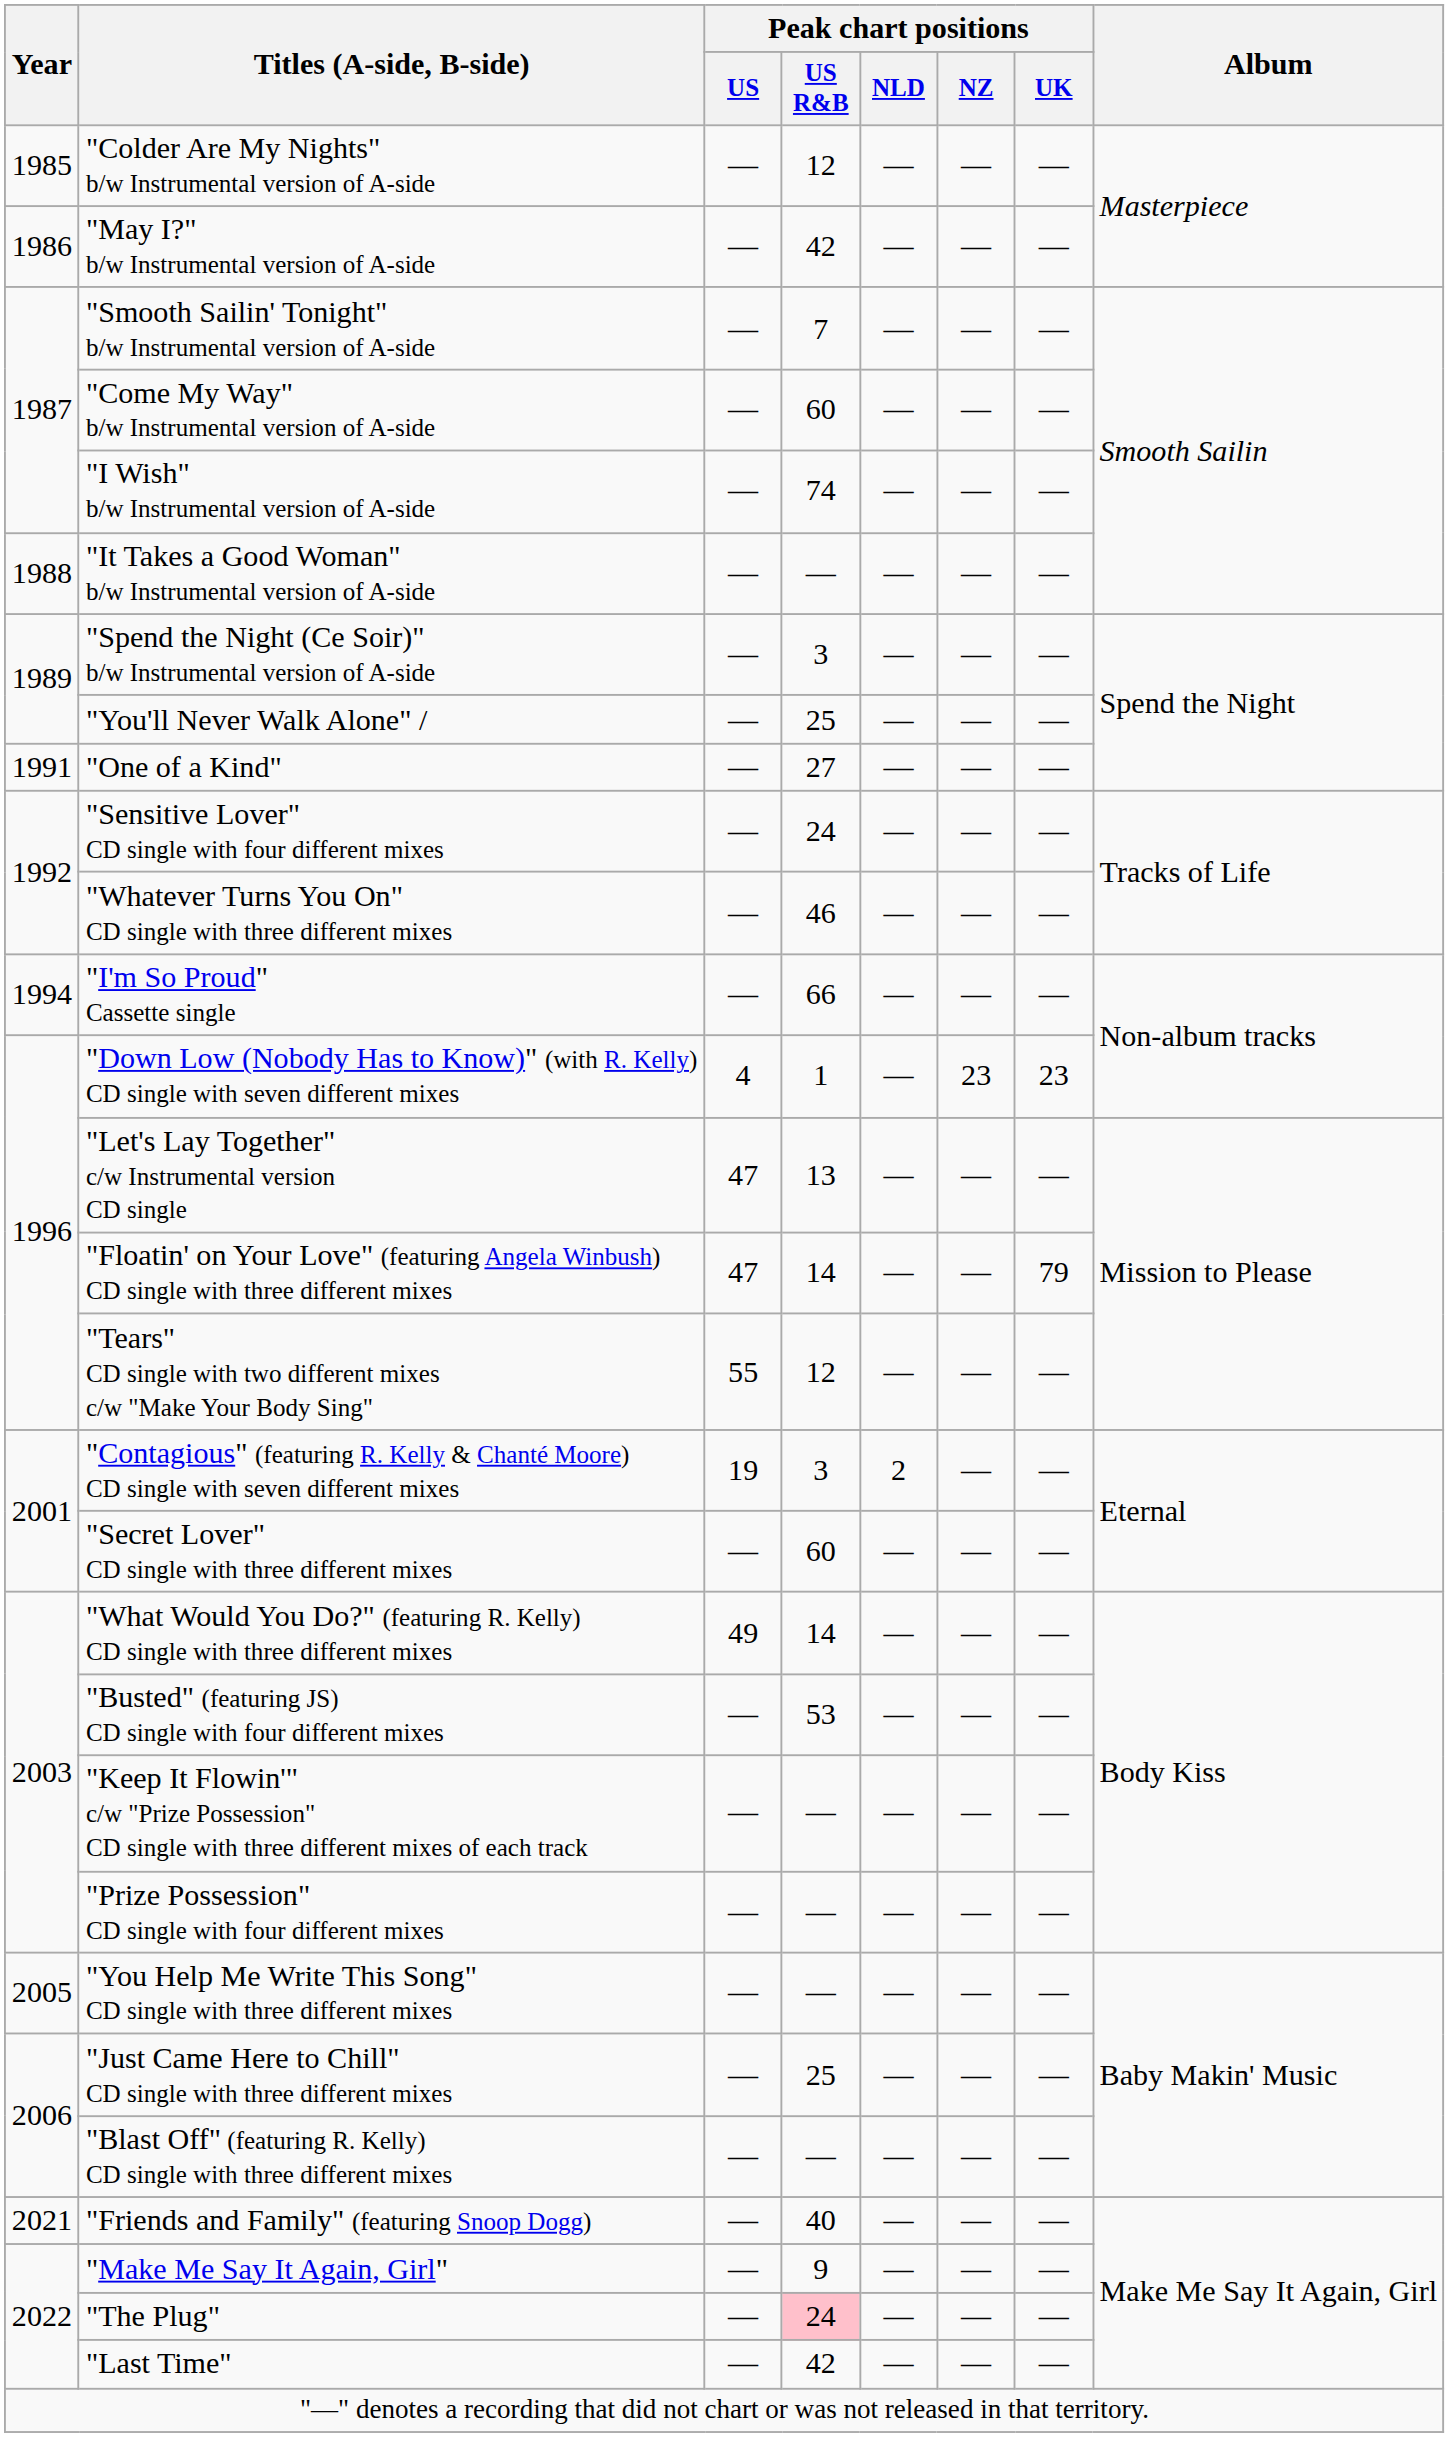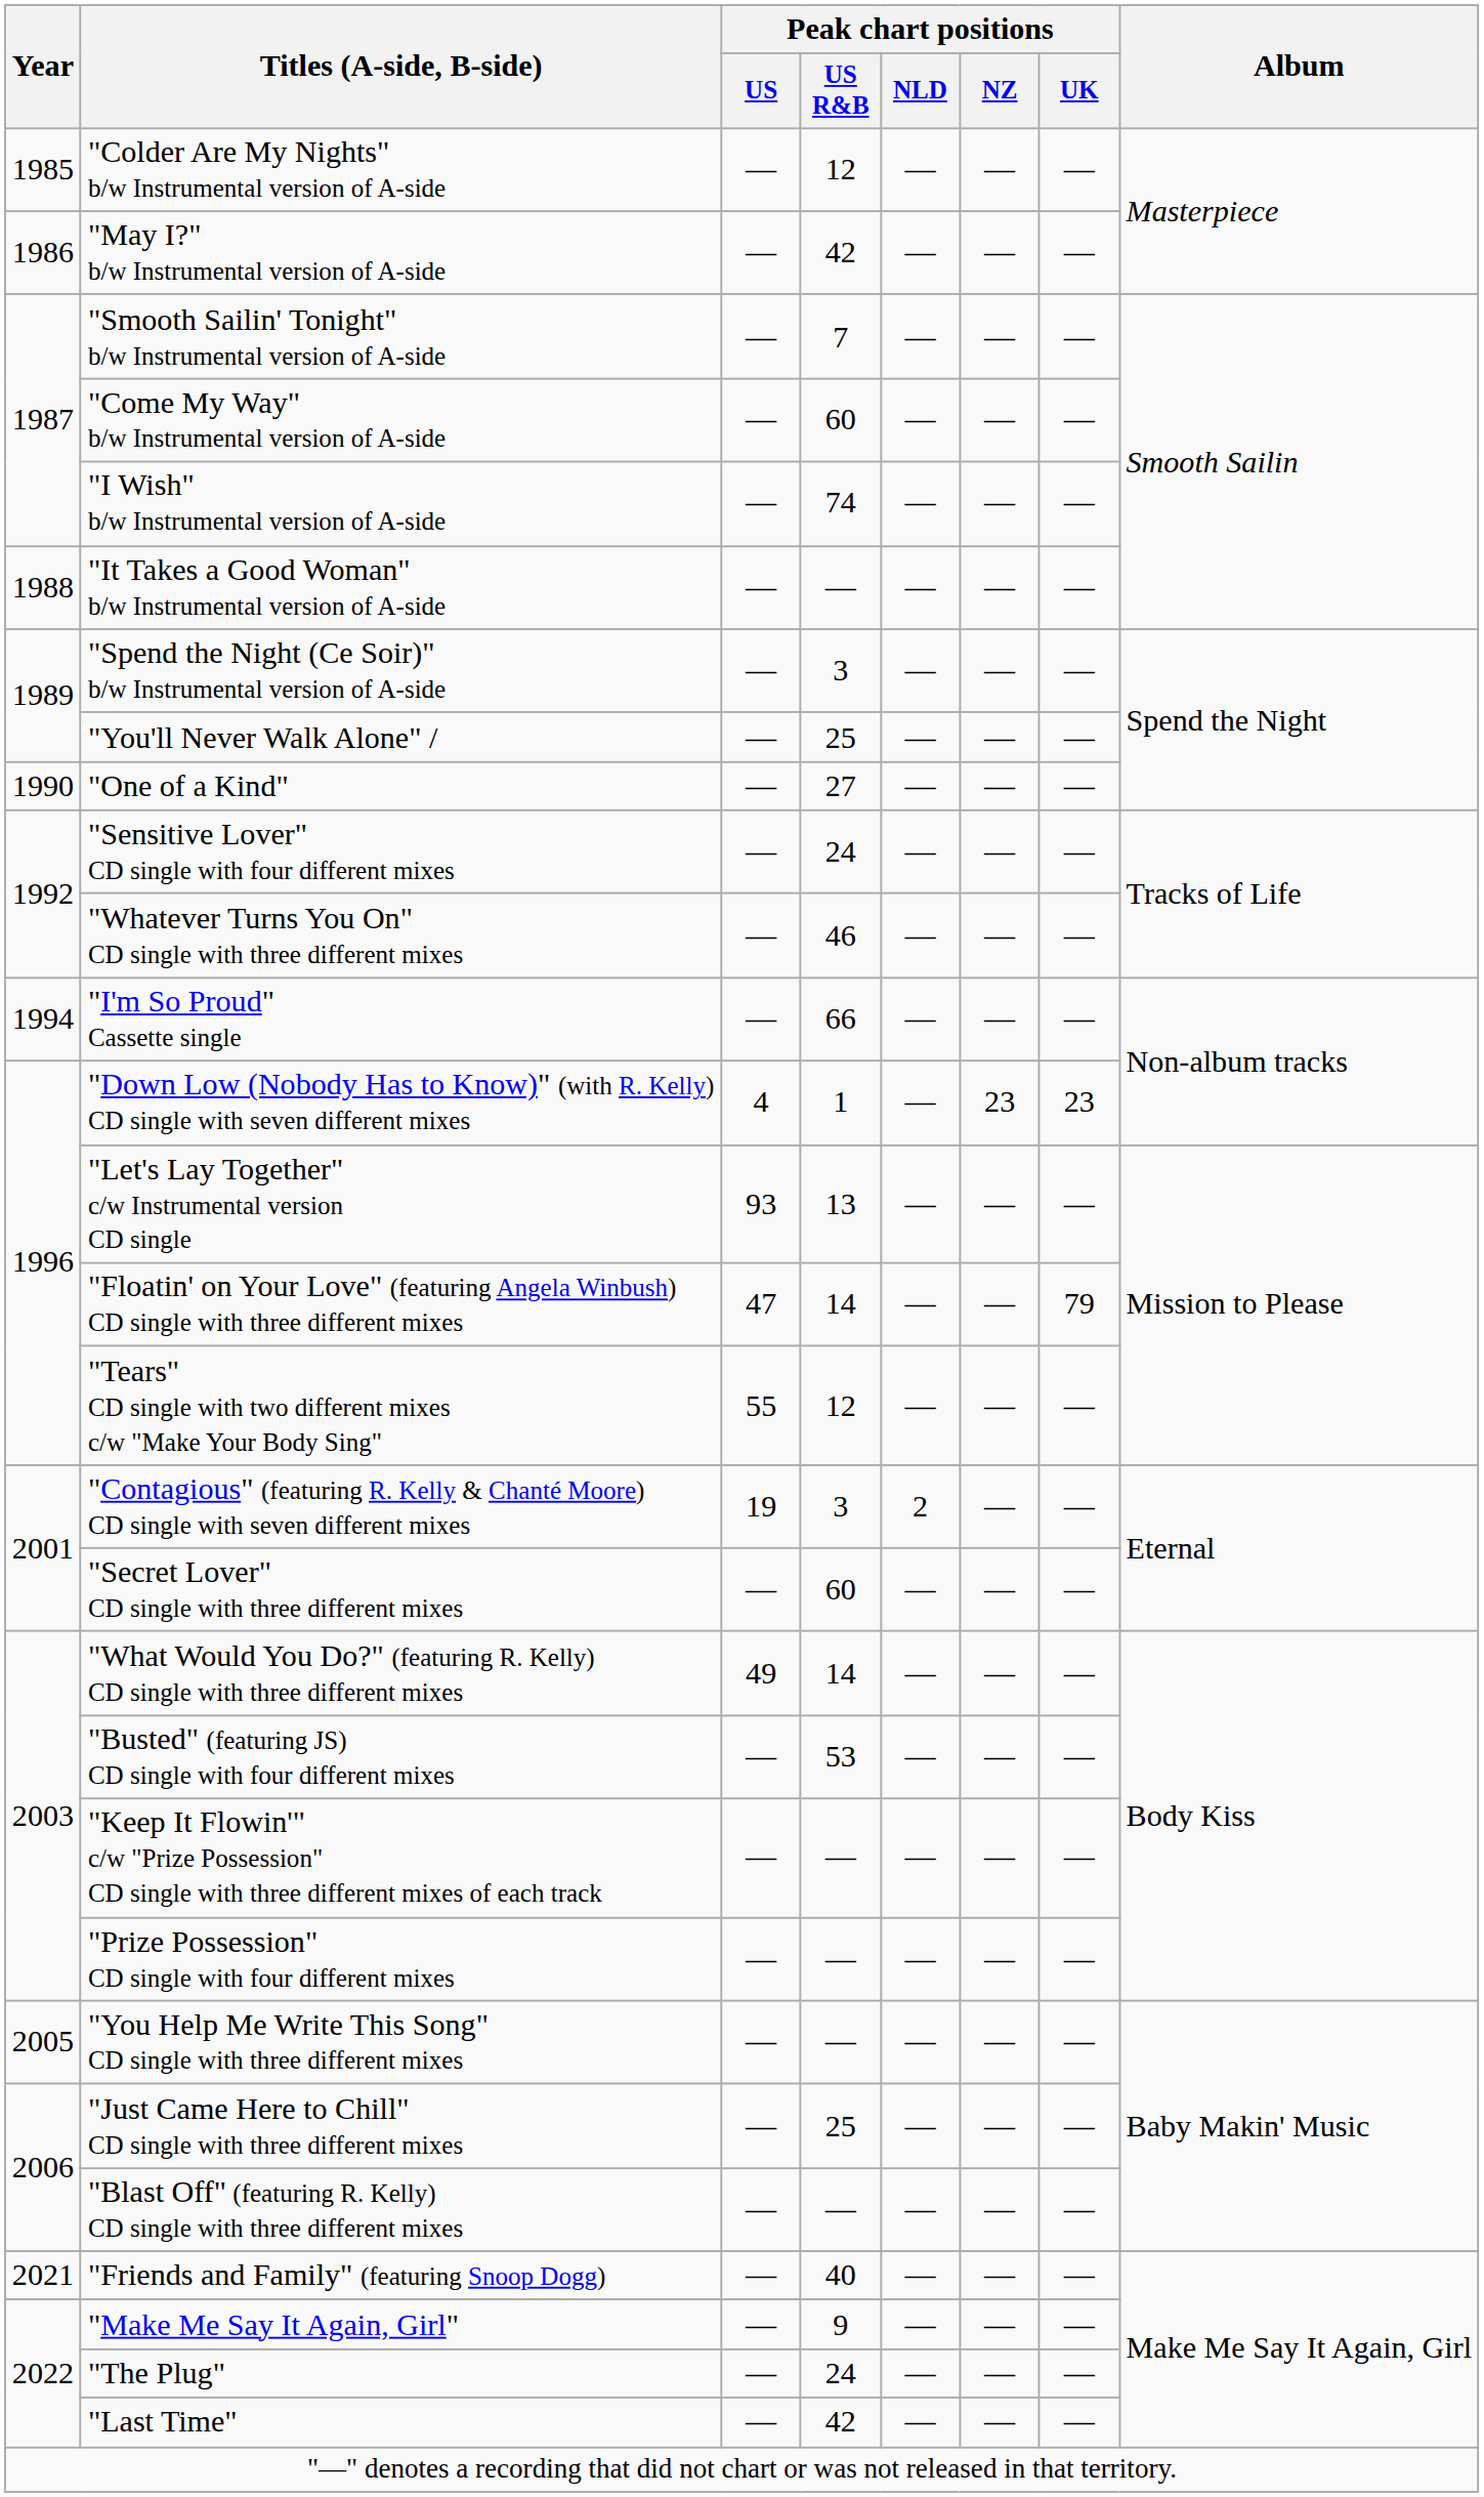 <table class="wikitable" style="text-align:center;">
 <tr>
 <th rowspan="2">Year</th>
 <th rowspan="2">Titles (A-side, B-side)</th>
 <th colspan="5">Peak chart positions</th>
 <th rowspan="2">Album</th>
 </tr>
 <tr style="font-size:smaller;">
 <th width="35"><a href='#'>US</a><br></th>
 <th width="35"><a href='#'>US<br>R&B</a><br></th>
 <th width="35"><a href='#'>NLD</a><br></th>
 <th width="35"><a href='#'>NZ</a><br></th>
 <th width="35"><a href='#'>UK</a><br></th>
 </tr>
 <tr>
 <td>1985</td>
 <td align="left">"Colder Are My Nights"<br><small>b/w Instrumental version of A-side</small></td>
 <td>—</td>
 <td>12</td>
 <td>—</td>
 <td>—</td>
 <td>—</td>
 <td align="left" rowspan="2"><em>Masterpiece</em></td>
 </tr>
 <tr>
 <td>1986</td>
 <td align="left">"May I?"<br><small>b/w Instrumental version of A-side</small></td>
 <td>—</td>
 <td>42</td>
 <td>—</td>
 <td>—</td>
 <td>—</td>
 </tr>
 <tr>
 <td rowspan="3">1987</td>
 <td align="left">"Smooth Sailin' Tonight"<br><small>b/w Instrumental version of A-side</small></td>
 <td>—</td>
 <td>7</td>
 <td>—</td>
 <td>—</td>
 <td>—</td>
 <td align="left" rowspan="4"><em>Smooth Sailin<strong></td>
 </tr>
 <tr>
 <td align="left">"Come My Way"<br><small>b/w Instrumental version of A-side</small></td>
 <td>—</td>
 <td>60</td>
 <td>—</td>
 <td>—</td>
 <td>—</td>
 </tr>
 <tr>
 <td align="left">"I Wish"<br><small>b/w Instrumental version of A-side</small></td>
 <td>—</td>
 <td>74</td>
 <td>—</td>
 <td>—</td>
 <td>—</td>
 </tr>
 <tr>
 <td>1988</td>
 <td align="left">"It Takes a Good Woman"<br><small>b/w Instrumental version of A-side</small></td>
 <td>—</td>
 <td>—</td>
 <td>—</td>
 <td>—</td>
 <td>—</td>
 </tr>
 <tr>
 <td rowspan="2">1989</td>
 <td align="left">"Spend the Night (Ce Soir)"<br><small>b/w Instrumental version of A-side</small></td>
 <td>—</td>
 <td>3</td>
 <td>—</td>
 <td>—</td>
 <td>—</td>
 <td align="left" rowspan="3"></em>Spend the Night<em></td>
 </tr>
 <tr>
 <td align="left">"You'll Never Walk Alone" /</td>
 <td>—</td>
 <td>25</td>
 <td>—</td>
 <td>—</td>
 <td>—</td>
 </tr>
 <tr>
-<td>1991</td>
+<td>1990</td>
 <td align="left">"One of a Kind"</td>
 <td>—</td>
 <td>27</td>
 <td>—</td>
 <td>—</td>
 <td>—</td>
 </tr>
 <tr>
 <td rowspan="2">1992</td>
 <td align="left">"Sensitive Lover"<br><small>CD single with four different mixes</small></td>
 <td>—</td>
 <td>24</td>
 <td>—</td>
 <td>—</td>
 <td>—</td>
 <td align="left" rowspan="2"></em>Tracks of Life<em></td>
 </tr>
 <tr>
 <td align="left">"Whatever Turns You On"<br><small>CD single with three different mixes</small></td>
 <td>—</td>
 <td>46</td>
 <td>—</td>
 <td>—</td>
 <td>—</td>
 </tr>
 <tr>
 <td>1994</td>
 <td align="left">"<a href='#'>I'm So Proud</a>"<br><small>Cassette single</small></td>
 <td>—</td>
 <td>66</td>
 <td>—</td>
 <td>—</td>
 <td>—</td>
 <td align="left" rowspan="2">Non-album tracks</td>
 </tr>
 <tr>
 <td rowspan="4">1996</td>
 <td align="left">"<a href='#'>Down Low (Nobody Has to Know)</a>" <small>(with <a href='#'>R. Kelly</a>)</small><br><small>CD single with seven different mixes</small></td>
 <td>4</td>
 <td>1</td>
 <td>—</td>
 <td>23</td>
 <td>23</td>
 </tr>
 <tr>
 <td align="left">"Let's Lay Together"<br><small>c/w Instrumental version<br>CD single</small></td>
-<td>47</td>
+<td>93</td>
 <td>13</td>
 <td>—</td>
 <td>—</td>
 <td>—</td>
 <td align="left" rowspan="3"></em>Mission to Please<em></td>
 </tr>
 <tr>
 <td align="left">"Floatin' on Your Love" <small>(featuring <a href='#'>Angela Winbush</a>)</small><br><small>CD single with three different mixes</small></td>
 <td>47</td>
 <td>14</td>
 <td>—</td>
 <td>—</td>
 <td>79</td>
 </tr>
 <tr>
 <td align="left">"Tears"<br><small>CD single with two different mixes<br>c/w "Make Your Body Sing" </small></td>
 <td>55</td>
 <td>12</td>
 <td>—</td>
 <td>—</td>
 <td>—</td>
 </tr>
 <tr>
 <td rowspan="2">2001</td>
 <td align="left">"<a href='#'>Contagious</a>" <small>(featuring <a href='#'>R. Kelly</a> & <a href='#'>Chanté Moore</a>)</small><br><small>CD single with seven different mixes</small></td>
 <td>19</td>
 <td>3</td>
 <td>2</td>
 <td>—</td>
 <td>—</td>
 <td align="left" rowspan="2"></em>Eternal<em></td>
 </tr>
 <tr>
 <td align="left">"Secret Lover"<br><small>CD single with three different mixes </small></td>
 <td>—</td>
 <td>60</td>
 <td>—</td>
 <td>—</td>
 <td>—</td>
 </tr>
 <tr>
 <td rowspan="4">2003</td>
 <td align="left">"What Would You Do?" <small>(featuring R. Kelly)</small><br><small>CD single with three different mixes</small></td>
 <td>49</td>
 <td>14</td>
 <td>—</td>
 <td>—</td>
 <td>—</td>
 <td align="left" rowspan="4"></em>Body Kiss<em></td>
 </tr>
 <tr>
 <td align="left">"Busted" <small>(featuring JS)</small><br><small>CD single with four different mixes</small></td>
 <td>—</td>
 <td>53</td>
 <td>—</td>
 <td>—</td>
 <td>—</td>
 </tr>
 <tr>
 <td align="left">"Keep It Flowin'"<br><small>c/w "Prize Possession"<br>CD single with three different mixes of each track</small></td>
 <td>—</td>
 <td>—</td>
 <td>—</td>
 <td>—</td>
 <td>—</td>
 </tr>
 <tr>
 <td align="left">"Prize Possession"<br><small>CD single with four different mixes</small></td>
 <td>—</td>
 <td>—</td>
 <td>—</td>
 <td>—</td>
 <td>—</td>
 </tr>
 <tr>
 <td>2005</td>
 <td align="left">"You Help Me Write This Song"<br><small>CD single with three different mixes</small></td>
 <td>—</td>
 <td>—</td>
 <td>—</td>
 <td>—</td>
 <td>—</td>
 <td align="left" rowspan="3"></em>Baby Makin' Music<em></td>
 </tr>
 <tr>
 <td rowspan="2">2006</td>
 <td align="left">"Just Came Here to Chill"<br><small>CD single with three different mixes</small></td>
 <td>—</td>
 <td>25</td>
 <td>—</td>
 <td>—</td>
 <td>—</td>
 </tr>
 <tr>
 <td align="left">"Blast Off"<small> (featuring R. Kelly)<br>CD single with three different mixes</small></td>
 <td>—</td>
 <td>—</td>
 <td>—</td>
 <td>—</td>
 <td>—</td>
 </tr>
 <tr>
 <td rowspan="1">2021</td>
 <td align="left">"Friends and Family" <small>(featuring <a href='#'>Snoop Dogg</a>)</small><br></td>
 <td>—</td>
 <td>40</td>
 <td>—</td>
 <td>—</td>
 <td>—</td>
 <td align="left" rowspan="4"></em>Make Me Say It Again, Girl<em></td>
 </tr>
 <tr>
 <td rowspan="3">2022</td>
 <td align="left">"<a href='#'>Make Me Say It Again, Girl</a>"<br></td>
 <td>—</td>
 <td>9</td>
 <td>—</td>
 <td>—</td>
 <td>—</td>
 </tr>
 <tr>
 <td align="left">"The Plug"</td>
 <td>—</td>
-<td style="background: pink;">24</td>
+<td>24</td>
 <td>—</td>
 <td>—</td>
 <td>—</td>
 </tr>
 <tr>
 <td align="left">"Last Time"</td>
 <td>—</td>
 <td>42</td>
 <td>—</td>
 <td>—</td>
 <td>—</td>
 </tr>
 <tr>
 <td colspan="16" style="font-size:90%">"—" denotes a recording that did not chart or was not released in that territory.</td>
 </tr>
 </table>
